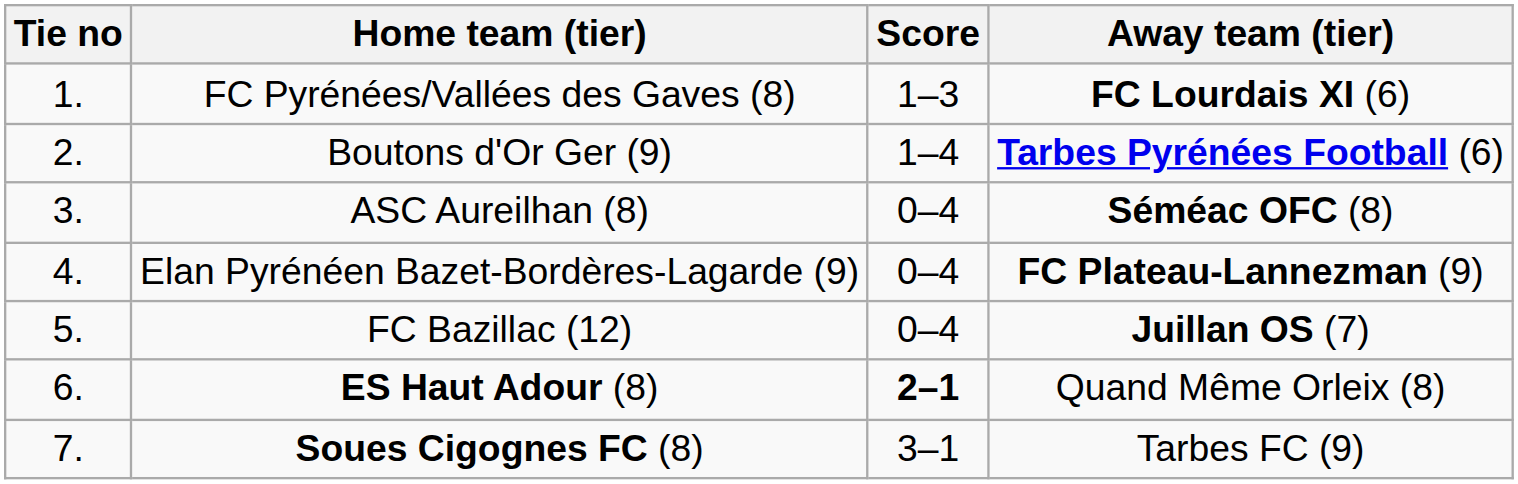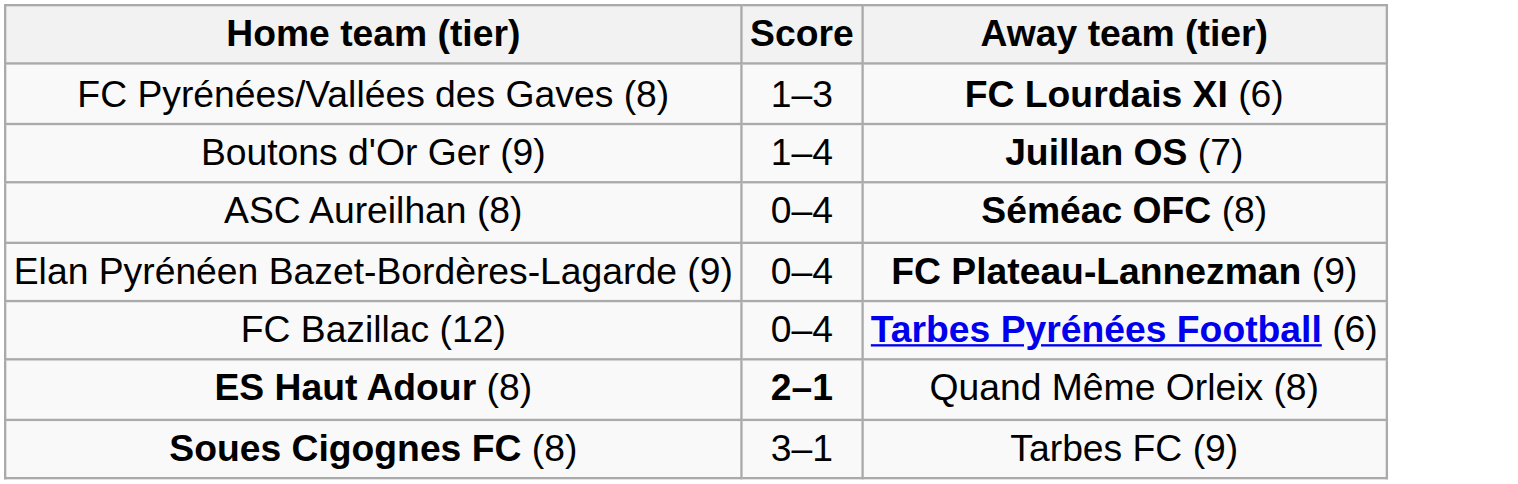 <table class="wikitable" style="text-align: center">
 <tr>
-<th>Tie no</th>
 <th>Home team (tier)</th>
 <th>Score</th>
 <th>Away team (tier)</th>
 </tr>
 <tr>
-<td>1.</td>
 <td>FC Pyrénées/Vallées des Gaves (8)</td>
 <td>1–3</td>
 <td><strong>FC Lourdais XI</strong> (6)</td>
 </tr>
 <tr>
-<td>2.</td>
 <td>Boutons d'Or Ger (9)</td>
 <td>1–4</td>
-<td><strong><a href='#'>Tarbes Pyrénées Football</a></strong> (6)</td>
+<td><strong>Juillan OS</strong> (7)</td>
 </tr>
 <tr>
-<td>3.</td>
 <td>ASC Aureilhan (8)</td>
 <td>0–4</td>
 <td><strong>Séméac OFC</strong> (8)</td>
 </tr>
 <tr>
-<td>4.</td>
 <td>Elan Pyrénéen Bazet-Bordères-Lagarde (9)</td>
 <td>0–4</td>
 <td><strong>FC Plateau-Lannezman</strong> (9)</td>
 </tr>
 <tr>
-<td>5.</td>
 <td>FC Bazillac (12)</td>
 <td>0–4</td>
-<td><strong>Juillan OS</strong> (7)</td>
+<td><strong><a href='#'>Tarbes Pyrénées Football</a></strong> (6)</td>
 </tr>
 <tr>
-<td>6.</td>
 <td><strong>ES Haut Adour</strong> (8)</td>
 <td><strong>2–1</strong></td>
 <td>Quand Même Orleix (8)</td>
 </tr>
 <tr>
-<td>7.</td>
 <td><strong>Soues Cigognes FC</strong> (8)</td>
 <td>3–1</td>
 <td>Tarbes FC (9)</td>
 </tr>
 </table>
